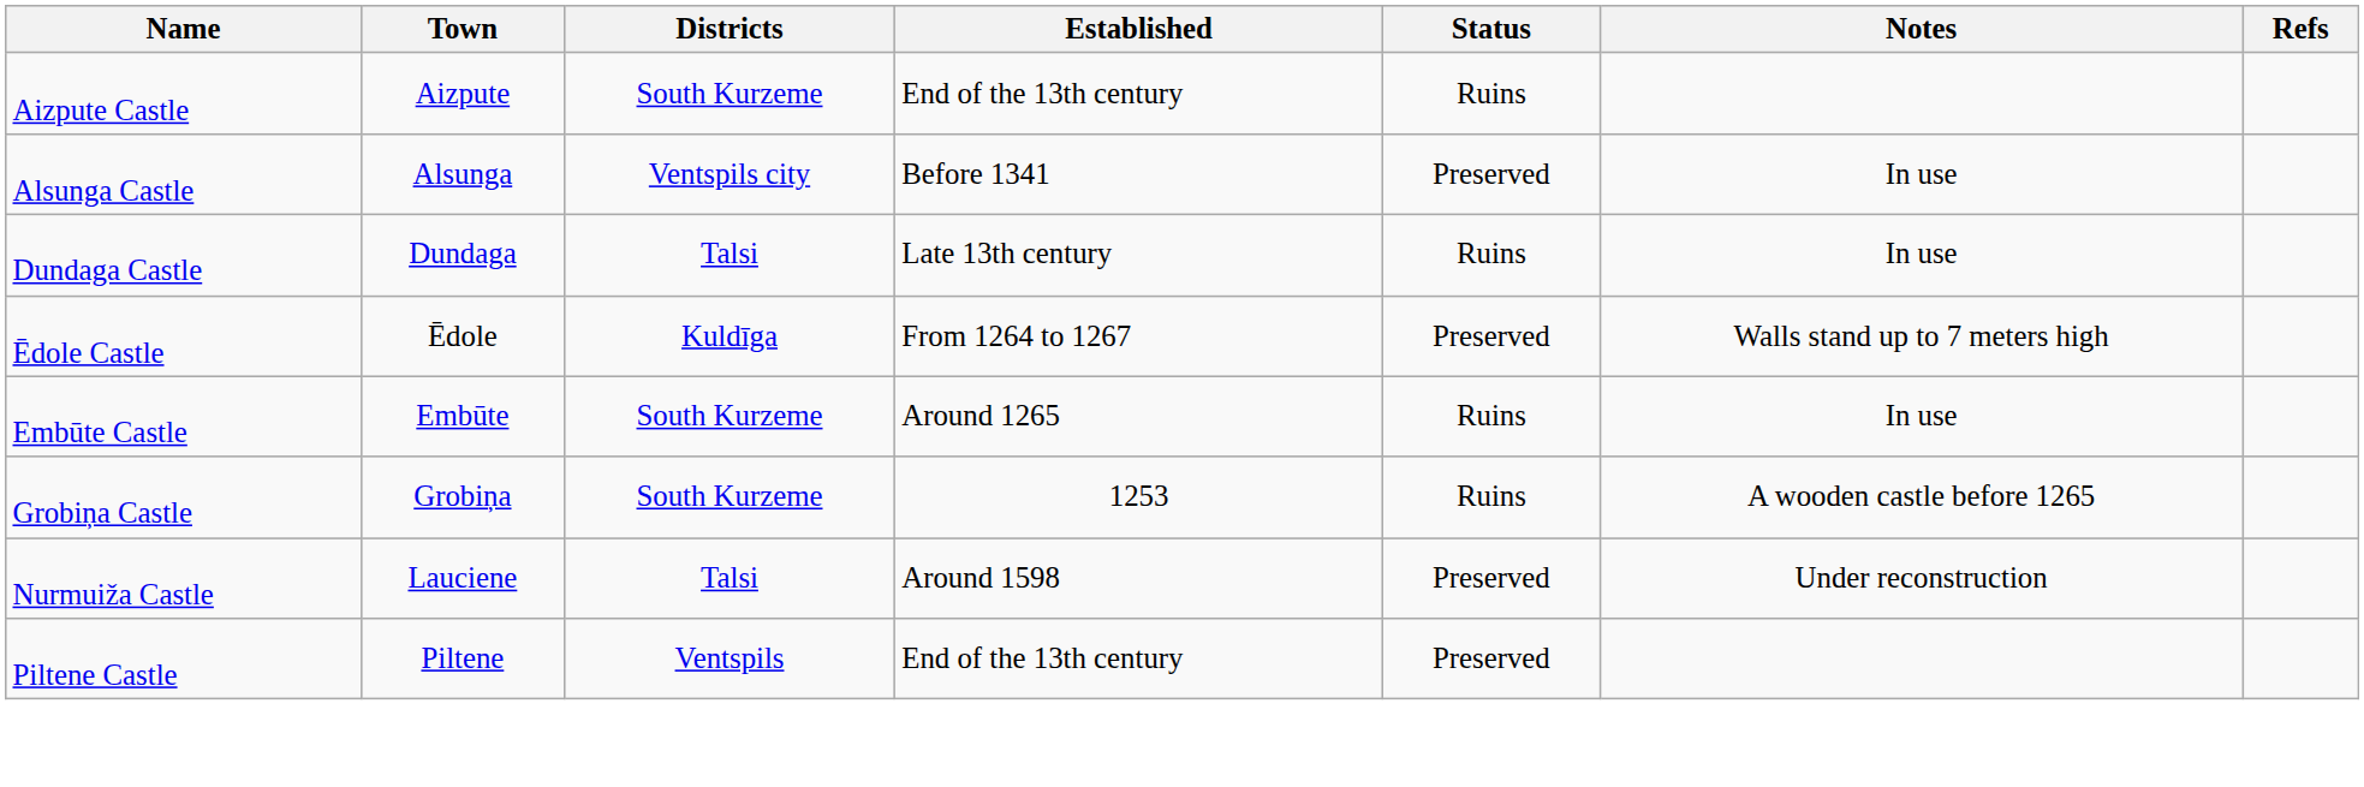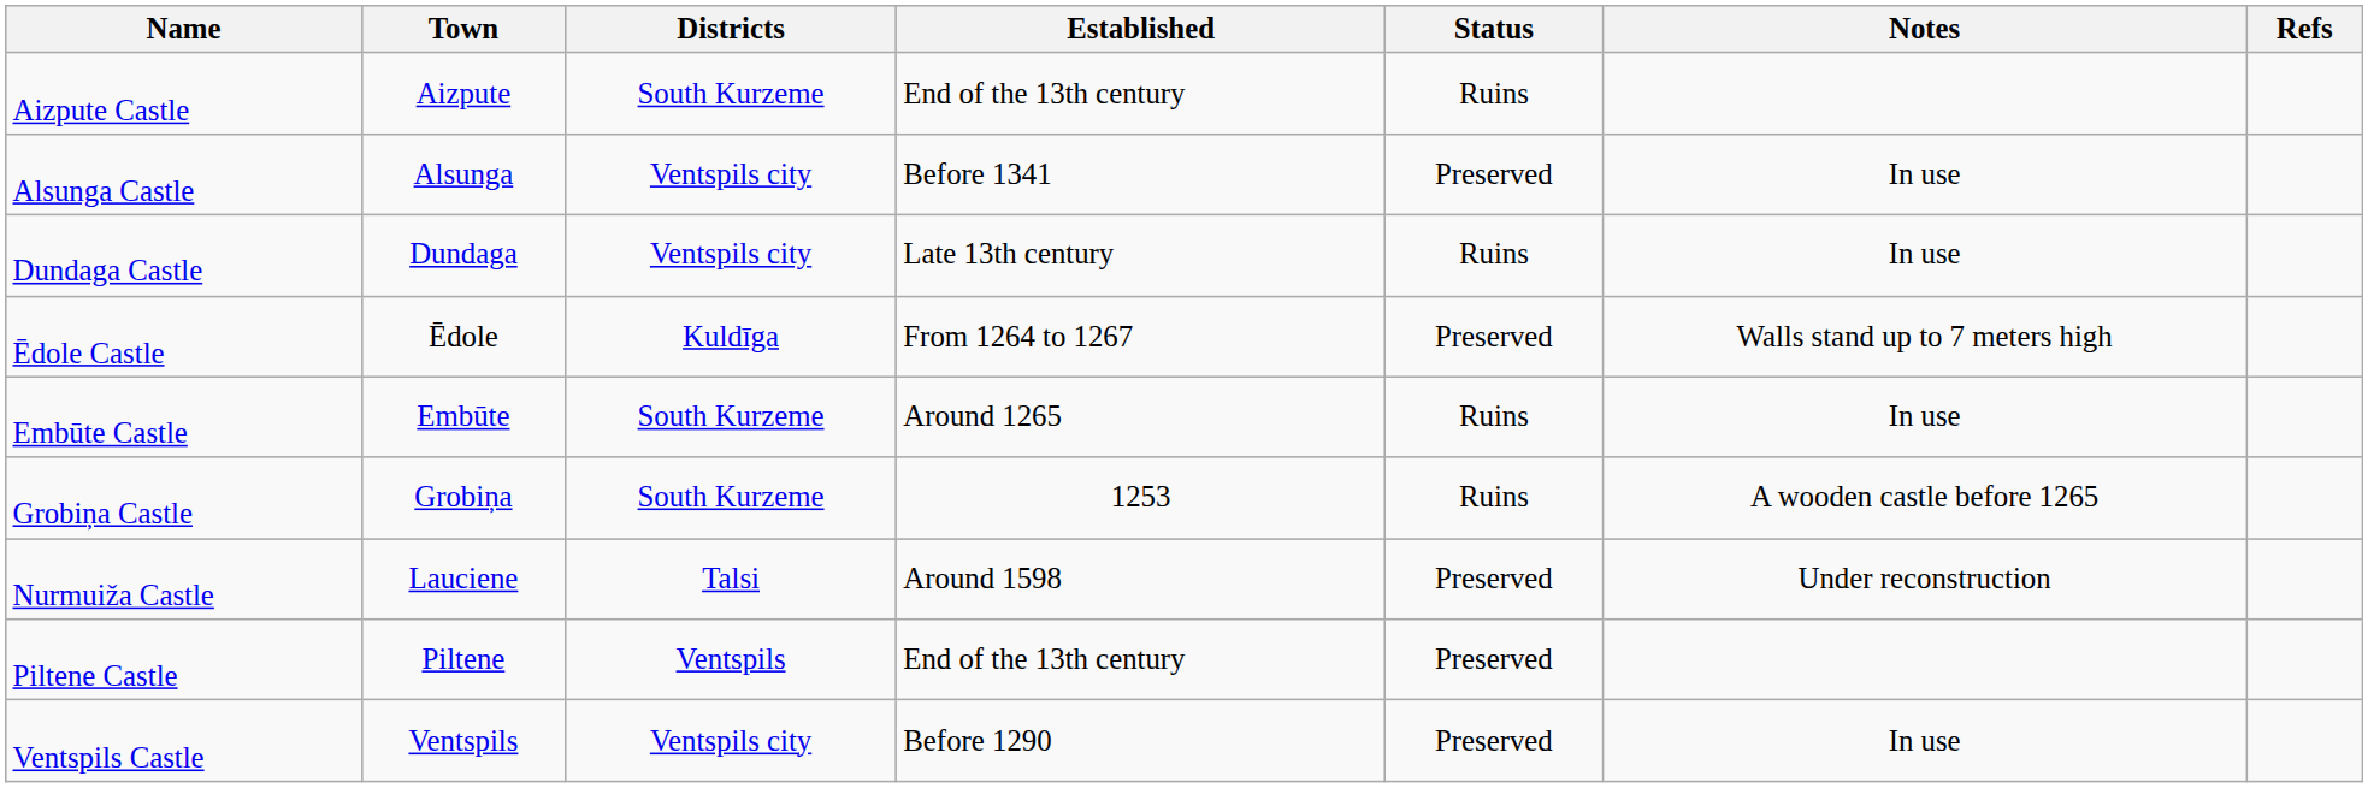 <table class="sortable wikitable defaultcenter" style="width:100%; margin:auto;">
 <tr>
 <th scope="col">Name</th>
 <th scope="col">Town</th>
 <th scope="col">Districts</th>
 <th scope="col">Established</th>
 <th scope="col">Status</th>
 <th scope="col">Notes</th>
 <th scope="col">Refs</th>
 </tr>
 <tr>
 <td align="left"><br><a href='#'>Aizpute Castle</a></td>
 <td align="center"><a href='#'>Aizpute</a></td>
 <td align="center"><a href='#'>South Kurzeme</a></td>
 <td data-sort-value="1300">End of the 13th century</td>
 <td align="center">Ruins</td>
 <td align="center"></td>
 <td align="center"></td>
 </tr>
 <tr>
 <td align="left"><br><a href='#'>Alsunga Castle</a></td>
 <td align="center"><a href='#'>Alsunga</a></td>
 <td align="center"><a href='#'>Ventspils city</a></td>
 <td data-sort-value="1341">Before 1341</td>
 <td align="center">Preserved</td>
 <td align="center">In use</td>
 <td align="center"></td>
 </tr>
 <tr>
 <td align="left"><br><a href='#'>Dundaga Castle</a></td>
 <td align="center"><a href='#'>Dundaga</a></td>
-<td align="center"><a href='#'>Talsi</a></td>
+<td align="center"><a href='#'>Ventspils city</a></td>
 <td data-sort-value="1300">Late 13th century</td>
 <td align="center">Ruins</td>
 <td align="center">In use</td>
 <td align="center"></td>
 </tr>
 <tr>
 <td align="left"><br><a href='#'>Ēdole Castle</a></td>
 <td align="center">Ēdole</td>
 <td align="center"><a href='#'>Kuldīga</a></td>
 <td data-sort-value="1267">From 1264 to 1267</td>
 <td align="center">Preserved</td>
 <td align="center">Walls stand up to 7 meters high</td>
 <td align="center"></td>
 </tr>
 <tr>
 <td align="left"><br><a href='#'>Embūte Castle</a></td>
 <td align="center"><a href='#'>Embūte</a></td>
 <td align="center"><a href='#'>South Kurzeme</a></td>
 <td data-sort-value="1265">Around 1265</td>
 <td align="center">Ruins</td>
 <td align="center">In use</td>
 <td align="center"></td>
 </tr>
 <tr>
 <td align="left"><br><a href='#'>Grobiņa Castle</a></td>
 <td align="center"><a href='#'>Grobiņa</a></td>
 <td align="center"><a href='#'>South Kurzeme</a></td>
 <td align="center">1253</td>
 <td align="center">Ruins</td>
 <td align="center">A wooden castle before 1265</td>
 <td align="center"></td>
 </tr>
 <tr>
 <td align="left"><br><a href='#'>Nurmuiža Castle</a></td>
 <td align="center"><a href='#'>Lauciene</a></td>
 <td align="center"><a href='#'>Talsi</a></td>
 <td data-sort-value="1598">Around 1598</td>
 <td align="center">Preserved</td>
 <td align="center">Under reconstruction</td>
 <td align="center"></td>
 </tr>
 <tr>
 <td align="left"><br><a href='#'>Piltene Castle</a></td>
 <td align="center"><a href='#'>Piltene</a></td>
 <td align="center"><a href='#'>Ventspils</a></td>
 <td data-sort-value="1300">End of the 13th century</td>
 <td align="center">Preserved</td>
 <td align="center"></td>
 <td align="center"></td>
 </tr>
+<tr>
+<td align="left"><br><a href='#'>Ventspils Castle</a></td>
+<td align="center"><a href='#'>Ventspils</a></td>
+<td align="center"><a href='#'>Ventspils city</a></td>
+<td data-sort-value="1290">Before 1290</td>
+<td align="center">Preserved</td>
+<td align="center">In use</td>
+<td align="center"></td>
+</tr>
 </table>
